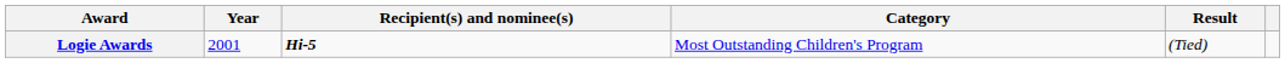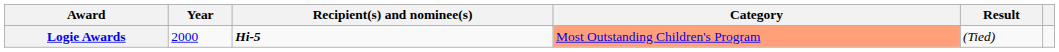 <table class="wikitable plainrowheaders sortable" style="width:99%;">
 <tr style="background:#ccc; text-align:center;">
 <th scope="col">Award</th>
 <th scope="col">Year</th>
 <th scope="col">Recipient(s) and nominee(s)</th>
 <th scope="col">Category</th>
 <th scope="col">Result</th>
 <th scope="col" class="unsortable"></th>
 </tr>
 <tr>
 <th scope="row"><a href='#'>Logie Awards</a></th>
-<td><a href='#'>2001</a></td>
+<td><a href='#'>2000</a></td>
 <td data-sort-value="Hi-5"><strong><em>Hi-5</em></strong></td>
-<td><a href='#'>Most Outstanding Children's Program</a></td>
+<td style="background: lightsalmon;"><a href='#'>Most Outstanding Children's Program</a></td>
 <td> <em>(Tied)</em></td>
 <td style="text-align:center;"></td>
 </tr>
 </table>
